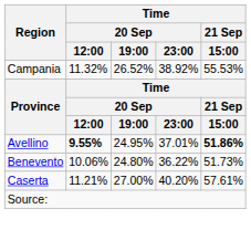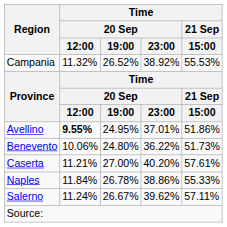 <table class="wikitable" style=text-align:left>
 <tr>
 <th rowspan=3>Region</th>
 <th colspan=4>Time</th>
 </tr>
 <tr>
 <th colspan=3>20 Sep</th>
 <th>21 Sep</th>
 </tr>
 <tr>
 <th>12:00</th>
 <th>19:00</th>
 <th>23:00</th>
 <th>15:00</th>
 </tr>
 <tr>
 <td>Campania</td>
 <td>11.32%</td>
 <td>26.52%</td>
 <td>38.92%</td>
 <td>55.53%</td>
 </tr>
 <tr>
 <th rowspan="3">Province</th>
 <th colspan="4">Time</th>
 </tr>
 <tr>
 <th colspan=3>20 Sep</th>
 <th>21 Sep</th>
 </tr>
 <tr>
 <th>12:00</th>
 <th>19:00</th>
 <th>23:00</th>
 <th>15:00</th>
 </tr>
 <tr>
 <td><a href='#'>Avellino</a></td>
 <td><strong>9.55%</strong></td>
 <td>24.95%</td>
 <td>37.01%</td>
-<td><strong>51.86%</strong></td>
+<td>51.86%</td>
 </tr>
 <tr>
 <td><a href='#'>Benevento</a></td>
 <td>10.06%</td>
 <td>24.80%</td>
 <td>36.22%</td>
 <td>51.73%</td>
 </tr>
 <tr>
 <td><a href='#'>Caserta</a></td>
 <td>11.21%</td>
 <td>27.00%</td>
 <td>40.20%</td>
 <td>57.61%</td>
 </tr>
 <tr>
+<td><a href='#'>Naples</a></td>
+<td>11.84%</td>
+<td>26.78%</td>
+<td>38.86%</td>
+<td>55.33%</td>
+</tr>
+<tr>
+<td><a href='#'>Salerno</a></td>
+<td>11.24%</td>
+<td>26.67%</td>
+<td>39.62%</td>
+<td>57.11%</td>
+</tr>
+<tr>
 <td colspan=5>Source: </td>
 </tr>
 </table>
